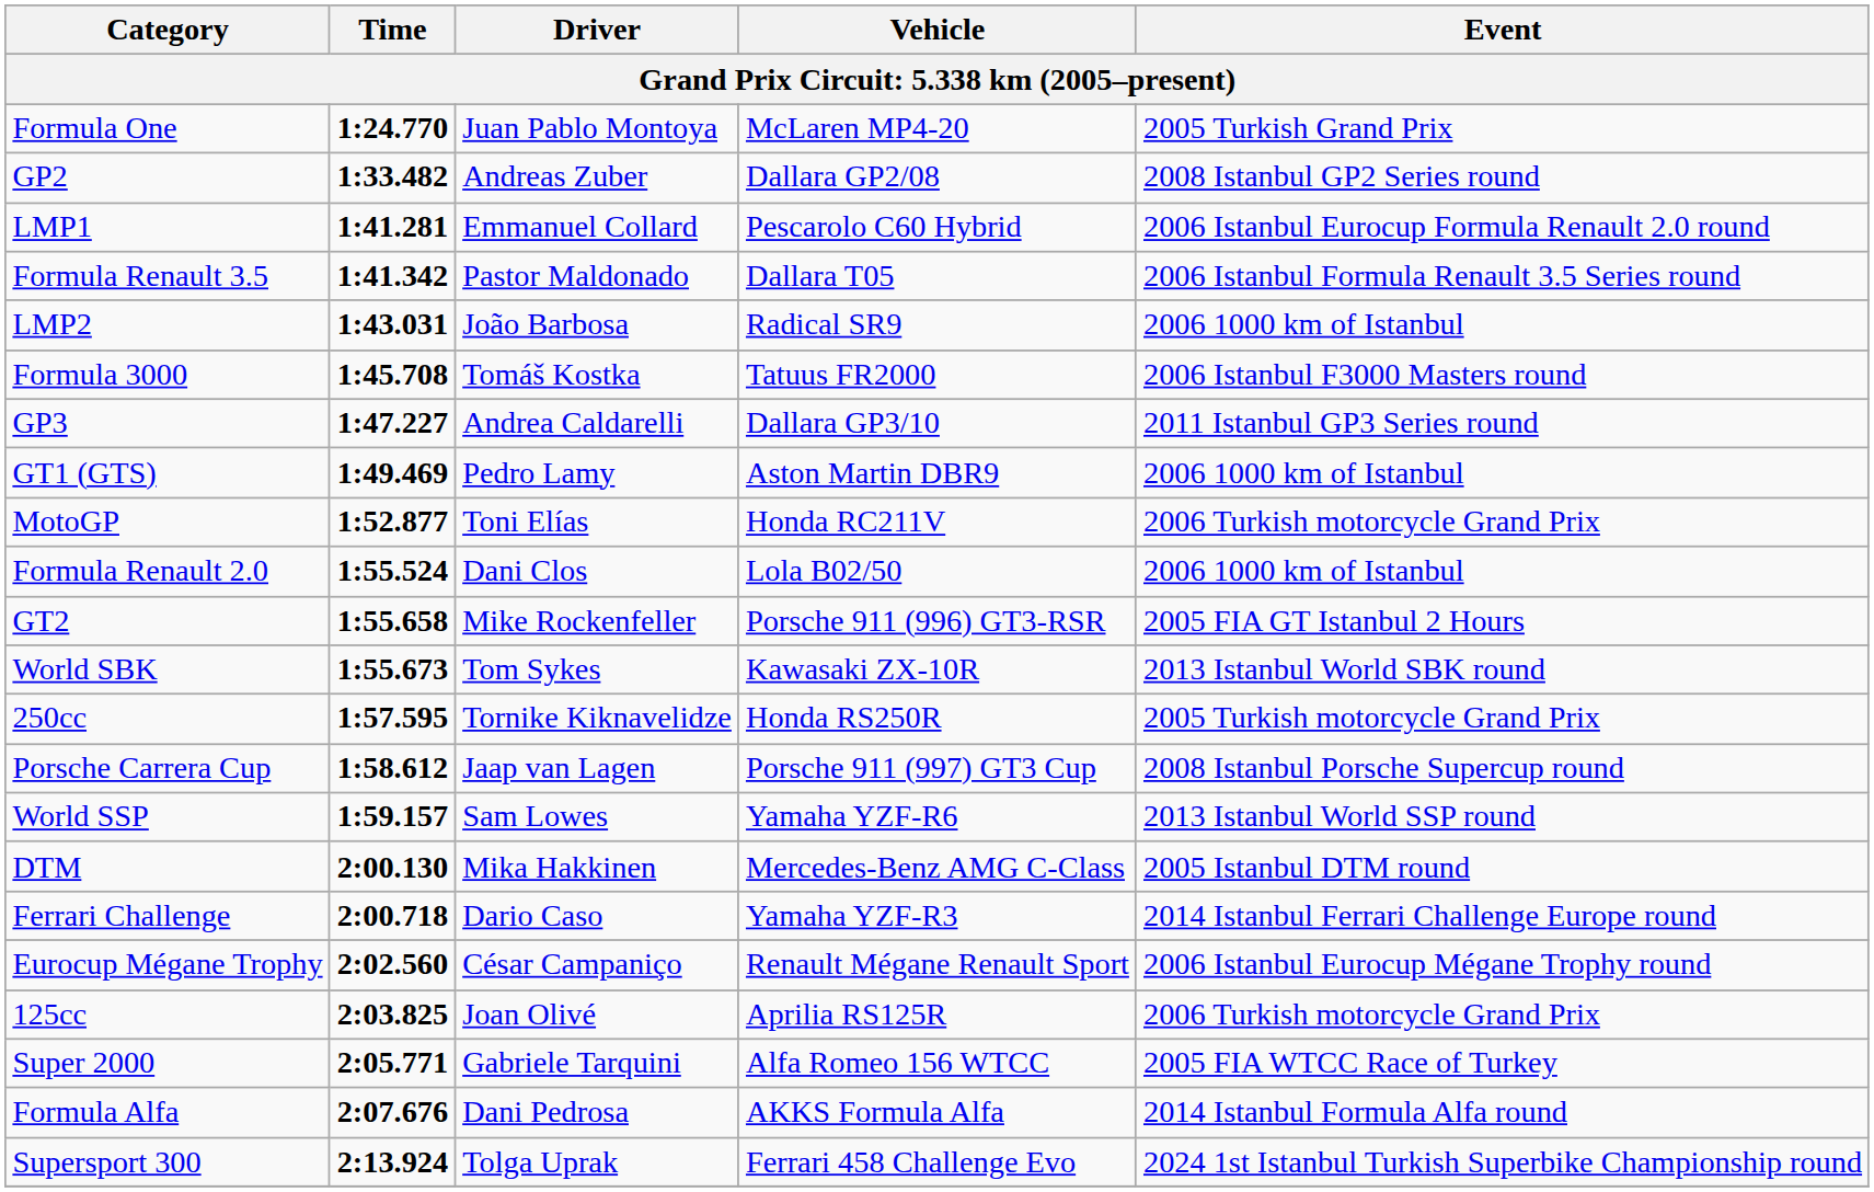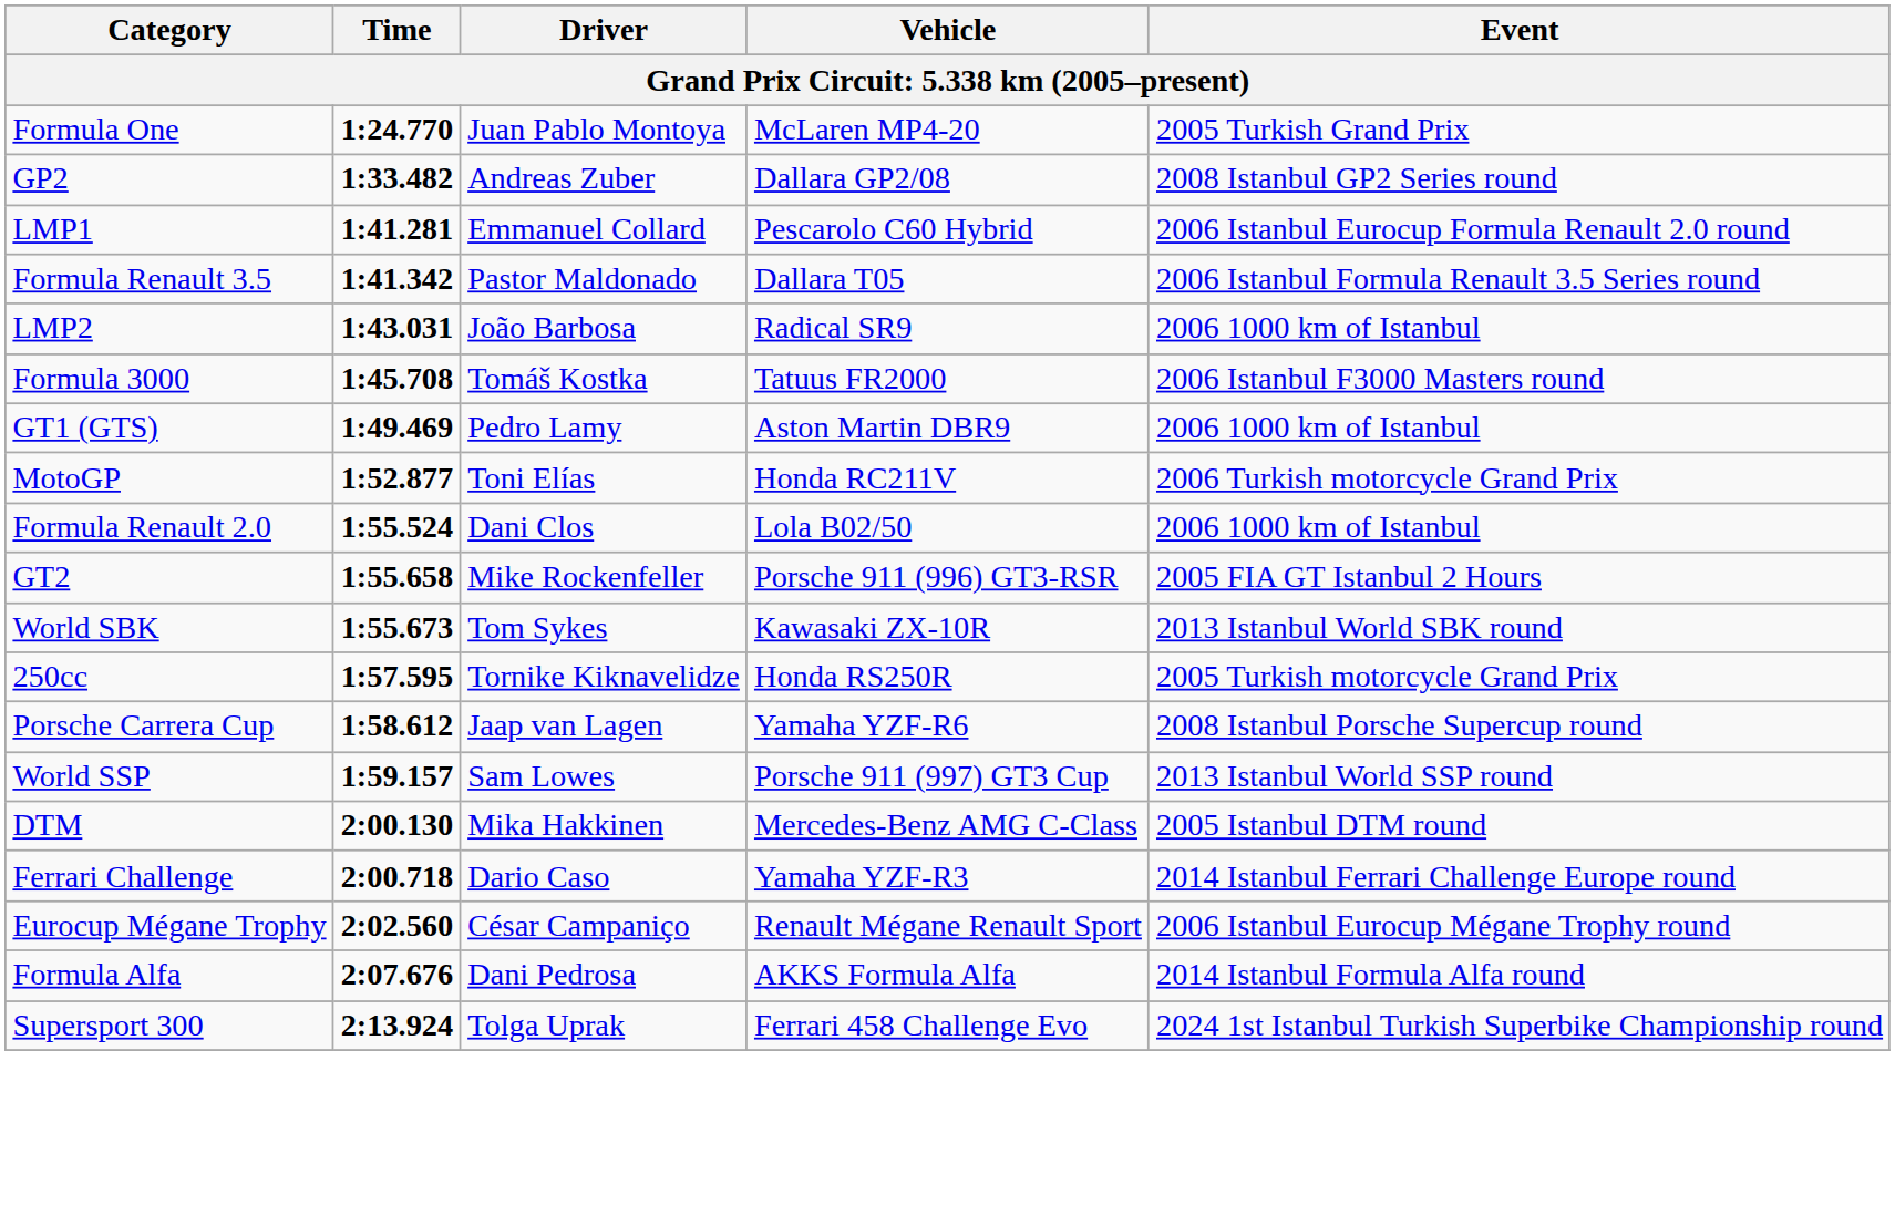 <table class="wikitable">
 <tr>
 <th>Category</th>
 <th>Time</th>
 <th>Driver</th>
 <th>Vehicle</th>
 <th>Event</th>
 </tr>
 <tr>
 <th colspan=5>Grand Prix Circuit: 5.338 km (2005–present)</th>
 </tr>
 <tr>
 <td><a href='#'>Formula One</a></td>
 <td><strong>1:24.770</strong></td>
 <td> <a href='#'>Juan Pablo Montoya</a></td>
 <td><a href='#'>McLaren MP4-20</a></td>
 <td><a href='#'>2005 Turkish Grand Prix</a></td>
 </tr>
 <tr>
 <td><a href='#'>GP2</a></td>
 <td><strong>1:33.482</strong></td>
 <td> <a href='#'>Andreas Zuber</a></td>
 <td><a href='#'>Dallara GP2/08</a></td>
 <td><a href='#'>2008 Istanbul GP2 Series round</a></td>
 </tr>
 <tr>
 <td><a href='#'>LMP1</a></td>
 <td><strong>1:41.281</strong></td>
 <td> <a href='#'>Emmanuel Collard</a></td>
 <td><a href='#'>Pescarolo C60 Hybrid</a></td>
 <td><a href='#'>2006 Istanbul Eurocup Formula Renault 2.0 round</a></td>
 </tr>
 <tr>
 <td><a href='#'>Formula Renault 3.5</a></td>
 <td><strong>1:41.342</strong></td>
 <td> <a href='#'>Pastor Maldonado</a></td>
 <td><a href='#'>Dallara T05</a></td>
 <td><a href='#'>2006 Istanbul Formula Renault 3.5 Series round</a></td>
 </tr>
 <tr>
 <td><a href='#'>LMP2</a></td>
 <td><strong>1:43.031</strong></td>
 <td> <a href='#'>João Barbosa</a></td>
 <td><a href='#'>Radical SR9</a></td>
 <td><a href='#'>2006 1000 km of Istanbul</a></td>
 </tr>
 <tr>
 <td><a href='#'>Formula 3000</a></td>
 <td><strong>1:45.708</strong></td>
 <td> <a href='#'>Tomáš Kostka</a></td>
 <td><a href='#'>Tatuus FR2000</a></td>
 <td><a href='#'>2006 Istanbul F3000 Masters round</a></td>
 </tr>
 <tr>
-<td><a href='#'>GP3</a></td>
-<td><strong>1:47.227</strong></td>
-<td> <a href='#'>Andrea Caldarelli</a></td>
-<td><a href='#'>Dallara GP3/10</a></td>
-<td><a href='#'>2011 Istanbul GP3 Series round</a></td>
-</tr>
-<tr>
 <td><a href='#'>GT1 (GTS)</a></td>
 <td><strong>1:49.469</strong></td>
 <td> <a href='#'>Pedro Lamy</a></td>
 <td><a href='#'>Aston Martin DBR9</a></td>
 <td><a href='#'>2006 1000 km of Istanbul</a></td>
 </tr>
 <tr>
 <td><a href='#'>MotoGP</a></td>
 <td><strong>1:52.877</strong></td>
 <td> <a href='#'>Toni Elías</a></td>
 <td><a href='#'>Honda RC211V</a></td>
 <td><a href='#'>2006 Turkish motorcycle Grand Prix</a></td>
 </tr>
 <tr>
 <td><a href='#'>Formula Renault 2.0</a></td>
 <td><strong>1:55.524</strong></td>
 <td> <a href='#'>Dani Clos</a></td>
 <td><a href='#'>Lola B02/50</a></td>
 <td><a href='#'>2006 1000 km of Istanbul</a></td>
 </tr>
 <tr>
 <td><a href='#'>GT2</a></td>
 <td><strong>1:55.658</strong></td>
 <td> <a href='#'>Mike Rockenfeller</a></td>
 <td><a href='#'>Porsche 911 (996) GT3-RSR</a></td>
 <td><a href='#'>2005 FIA GT Istanbul 2 Hours</a></td>
 </tr>
 <tr>
 <td><a href='#'>World SBK</a></td>
 <td><strong>1:55.673</strong></td>
 <td> <a href='#'>Tom Sykes</a></td>
 <td><a href='#'>Kawasaki ZX-10R</a></td>
 <td><a href='#'>2013 Istanbul World SBK round</a></td>
 </tr>
 <tr>
 <td><a href='#'>250cc</a></td>
 <td><strong>1:57.595</strong></td>
 <td> <a href='#'>Tornike Kiknavelidze</a></td>
 <td><a href='#'>Honda RS250R</a></td>
 <td><a href='#'>2005 Turkish motorcycle Grand Prix</a></td>
 </tr>
 <tr>
 <td><a href='#'>Porsche Carrera Cup</a></td>
 <td><strong>1:58.612</strong></td>
 <td> <a href='#'>Jaap van Lagen</a></td>
-<td><a href='#'>Porsche 911 (997) GT3 Cup</a></td>
+<td><a href='#'>Yamaha YZF-R6</a></td>
 <td><a href='#'>2008 Istanbul Porsche Supercup round</a></td>
 </tr>
 <tr>
 <td><a href='#'>World SSP</a></td>
 <td><strong>1:59.157</strong></td>
 <td> <a href='#'>Sam Lowes</a></td>
-<td><a href='#'>Yamaha YZF-R6</a></td>
+<td><a href='#'>Porsche 911 (997) GT3 Cup</a></td>
 <td><a href='#'>2013 Istanbul World SSP round</a></td>
 </tr>
 <tr>
 <td><a href='#'>DTM</a></td>
 <td><strong>2:00.130</strong></td>
 <td> <a href='#'>Mika Hakkinen</a></td>
 <td><a href='#'>Mercedes-Benz AMG C-Class</a></td>
 <td><a href='#'>2005 Istanbul DTM round</a></td>
 </tr>
 <tr>
 <td><a href='#'>Ferrari Challenge</a></td>
 <td><strong>2:00.718</strong></td>
 <td> <a href='#'>Dario Caso</a></td>
 <td><a href='#'>Yamaha YZF-R3</a></td>
 <td><a href='#'>2014 Istanbul Ferrari Challenge Europe round</a></td>
 </tr>
 <tr>
 <td><a href='#'>Eurocup Mégane Trophy</a></td>
 <td><strong>2:02.560</strong></td>
 <td> <a href='#'>César Campaniço</a></td>
 <td><a href='#'>Renault Mégane Renault Sport</a></td>
 <td><a href='#'>2006 Istanbul Eurocup Mégane Trophy round</a></td>
 </tr>
 <tr>
-<td><a href='#'>125cc</a></td>
-<td><strong>2:03.825</strong></td>
-<td> <a href='#'>Joan Olivé</a></td>
-<td><a href='#'>Aprilia RS125R</a></td>
-<td><a href='#'>2006 Turkish motorcycle Grand Prix</a></td>
-</tr>
-<tr>
-<td><a href='#'>Super 2000</a></td>
-<td><strong>2:05.771</strong></td>
-<td> <a href='#'>Gabriele Tarquini</a></td>
-<td><a href='#'>Alfa Romeo 156 WTCC</a></td>
-<td><a href='#'>2005 FIA WTCC Race of Turkey</a></td>
-</tr>
-<tr>
 <td><a href='#'>Formula Alfa</a></td>
 <td><strong>2:07.676</strong></td>
 <td> <a href='#'>Dani Pedrosa</a></td>
 <td><a href='#'>AKKS Formula Alfa</a></td>
 <td><a href='#'>2014 Istanbul Formula Alfa round</a></td>
 </tr>
 <tr>
 <td><a href='#'>Supersport 300</a></td>
 <td><strong>2:13.924</strong></td>
 <td> <a href='#'>Tolga Uprak</a></td>
 <td><a href='#'>Ferrari 458 Challenge Evo</a></td>
 <td><a href='#'>2024 1st Istanbul Turkish Superbike Championship round</a></td>
 </tr>
 <tr>
 </tr>
 </table>
